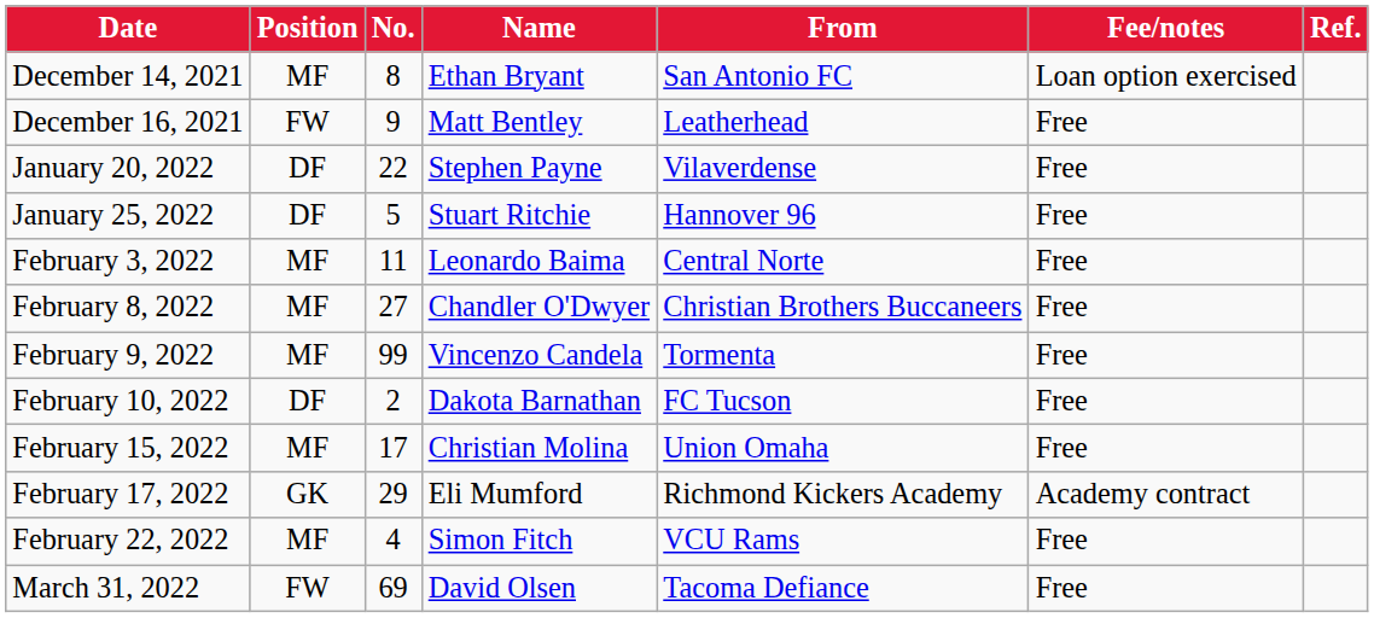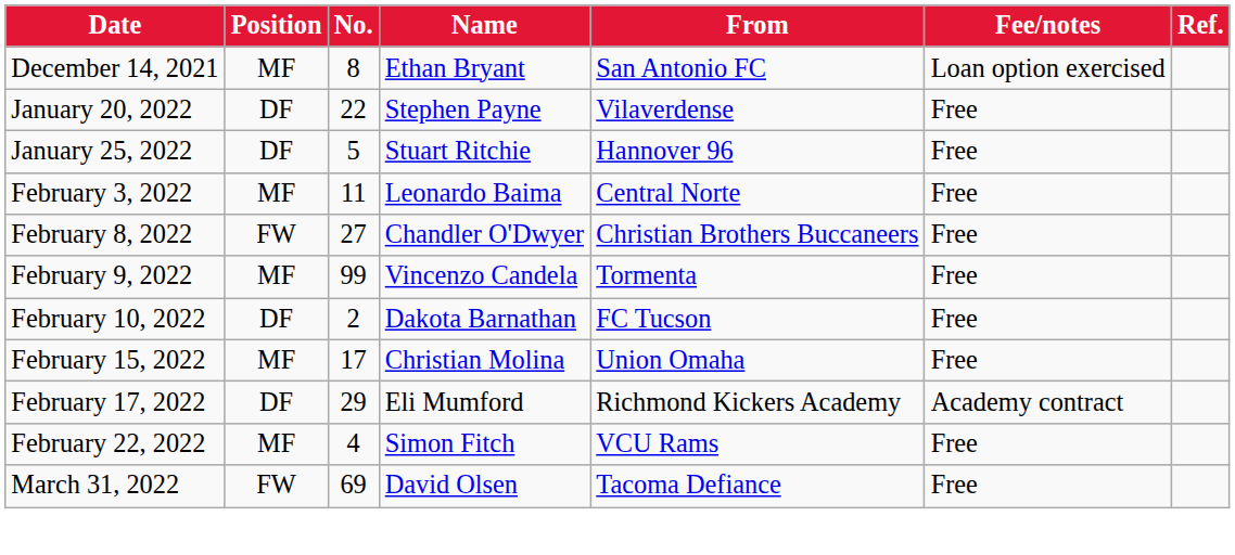 <table class="wikitable" style="text-align:center">
 <tr>
 <th style="background:#E31735; color:#FFFFFF;">Date</th>
 <th style="background:#E31735; color:#FFFFFF;">Position</th>
 <th style="background:#E31735; color:#FFFFFF;">No.</th>
 <th style="background:#E31735; color:#FFFFFF;">Name</th>
 <th style="background:#E31735; color:#FFFFFF;">From</th>
 <th style="background:#E31735; color:#FFFFFF;">Fee/notes</th>
 <th style="background:#E31735; color:#FFFFFF;">Ref.</th>
 </tr>
 <tr>
 <td align="left">December 14, 2021</td>
 <td>MF</td>
 <td>8</td>
 <td align="left"> <a href='#'>Ethan Bryant</a></td>
 <td align="left"> <a href='#'>San Antonio FC</a></td>
 <td align="left">Loan option exercised</td>
-<td></td>
-</tr>
-<tr>
-<td align="left">December 16, 2021</td>
-<td>FW</td>
-<td>9</td>
-<td align="left"> <a href='#'>Matt Bentley</a></td>
-<td align="left"> <a href='#'>Leatherhead</a></td>
-<td align="left">Free</td>
 <td></td>
 </tr>
 <tr>
 <td align="left">January 20, 2022</td>
 <td>DF</td>
 <td>22</td>
 <td align="left"> <a href='#'>Stephen Payne</a></td>
 <td align="left"> <a href='#'>Vilaverdense</a></td>
 <td align="left">Free</td>
 <td></td>
 </tr>
 <tr>
 <td align="left">January 25, 2022</td>
 <td>DF</td>
 <td>5</td>
 <td align="left"> <a href='#'>Stuart Ritchie</a></td>
 <td align="left"> <a href='#'>Hannover 96</a></td>
 <td align="left">Free</td>
 <td></td>
 </tr>
 <tr>
 <td align="left">February 3, 2022</td>
 <td>MF</td>
 <td>11</td>
 <td align="left"> <a href='#'>Leonardo Baima</a></td>
 <td align="left"> <a href='#'>Central Norte</a></td>
 <td align="left">Free</td>
 <td></td>
 </tr>
 <tr>
 <td align="left">February 8, 2022</td>
-<td>MF</td>
+<td>FW</td>
 <td>27</td>
 <td align="left"> <a href='#'>Chandler O'Dwyer</a></td>
 <td align="left"> <a href='#'>Christian Brothers Buccaneers</a></td>
 <td align="left">Free</td>
 <td></td>
 </tr>
 <tr>
 <td align="left">February 9, 2022</td>
 <td>MF</td>
 <td>99</td>
 <td align="left"> <a href='#'>Vincenzo Candela</a></td>
 <td align="left"> <a href='#'>Tormenta</a></td>
 <td align="left">Free</td>
 <td></td>
 </tr>
 <tr>
 <td align="left">February 10, 2022</td>
 <td>DF</td>
 <td>2</td>
 <td align="left"> <a href='#'>Dakota Barnathan</a></td>
 <td align="left"> <a href='#'>FC Tucson</a></td>
 <td align="left">Free</td>
 <td></td>
 </tr>
 <tr>
 <td align="left">February 15, 2022</td>
 <td>MF</td>
 <td>17</td>
 <td align="left"> <a href='#'>Christian Molina</a></td>
 <td align="left"> <a href='#'>Union Omaha</a></td>
 <td align="left">Free</td>
 <td></td>
 </tr>
 <tr>
 <td align="left">February 17, 2022</td>
-<td>GK</td>
+<td>DF</td>
 <td>29</td>
 <td align="left"> Eli Mumford</td>
 <td align="left"> Richmond Kickers Academy</td>
 <td align="left">Academy contract</td>
 <td></td>
 </tr>
 <tr>
 <td align="left">February 22, 2022</td>
 <td>MF</td>
 <td>4</td>
 <td align="left"> <a href='#'>Simon Fitch</a></td>
 <td align="left"> <a href='#'>VCU Rams</a></td>
 <td align="left">Free</td>
 <td></td>
 </tr>
 <tr>
 <td align="left">March 31, 2022</td>
 <td>FW</td>
 <td>69</td>
 <td align="left"> <a href='#'>David Olsen</a></td>
 <td align="left"> <a href='#'>Tacoma Defiance</a></td>
 <td align="left">Free</td>
 <td></td>
 </tr>
 </table>
